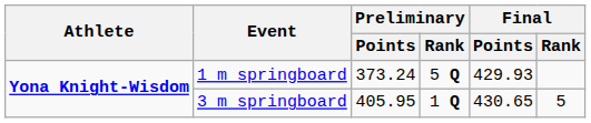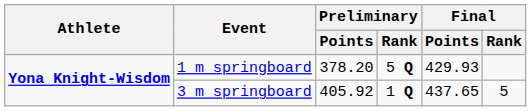 <table class=wikitable style="font-size:90%">
 <tr>
 <th rowspan="2">Athlete</th>
 <th rowspan="2">Event</th>
 <th colspan="2">Preliminary</th>
 <th colspan="2">Final</th>
 </tr>
 <tr>
 <th>Points</th>
 <th>Rank</th>
 <th>Points</th>
 <th>Rank</th>
 </tr>
 <tr align=center>
 <td align=left rowspan=2><strong><a href='#'>Yona Knight-Wisdom</a></strong></td>
 <td align=left><a href='#'>1 m springboard</a></td>
-<td>373.24</td>
+<td>378.20</td>
 <td>5 <strong>Q</strong></td>
 <td>429.93</td>
 <td></td>
 </tr>
 <tr align=center>
 <td align=left><a href='#'>3 m springboard</a></td>
-<td>405.95</td>
+<td>405.92</td>
 <td>1 <strong>Q</strong></td>
-<td>430.65</td>
+<td>437.65</td>
 <td>5</td>
 </tr>
 </table>
